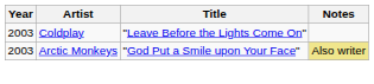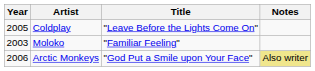 <table class="wikitable sortable">
 <tr>
 <th>Year</th>
 <th>Artist</th>
 <th>Title</th>
 <th>Notes</th>
 </tr>
 <tr>
-<td>2003</td>
+<td>2005</td>
 <td><a href='#'>Coldplay</a></td>
 <td>"<a href='#'>Leave Before the Lights Come On</a>"</td>
 <td></td>
 </tr>
 <tr>
 <td>2003</td>
+<td><a href='#'>Moloko</a></td>
+<td>"<a href='#'>Familiar Feeling</a>"</td>
+<td></td>
+</tr>
+<tr>
+<td>2006</td>
 <td><a href='#'>Arctic Monkeys</a></td>
 <td>"<a href='#'>God Put a Smile upon Your Face</a>"</td>
 <td style="background: khaki;">Also writer</td>
 </tr>
 </table>
